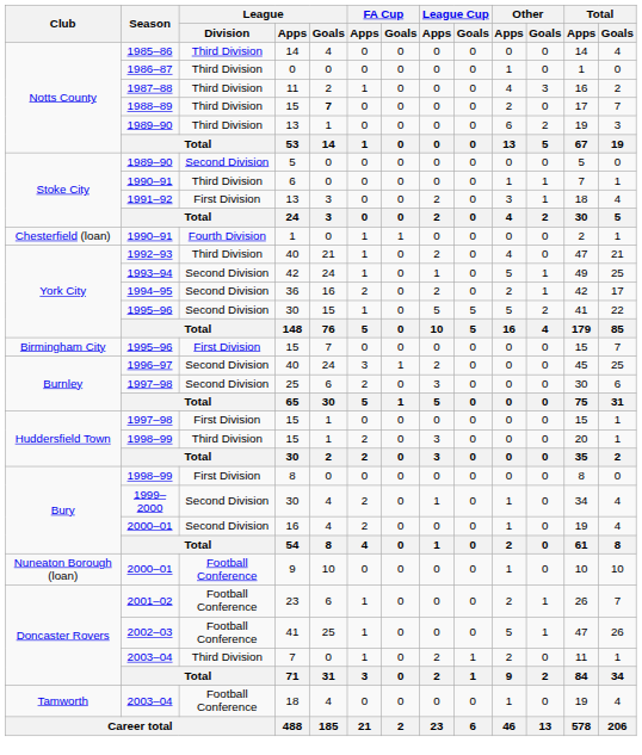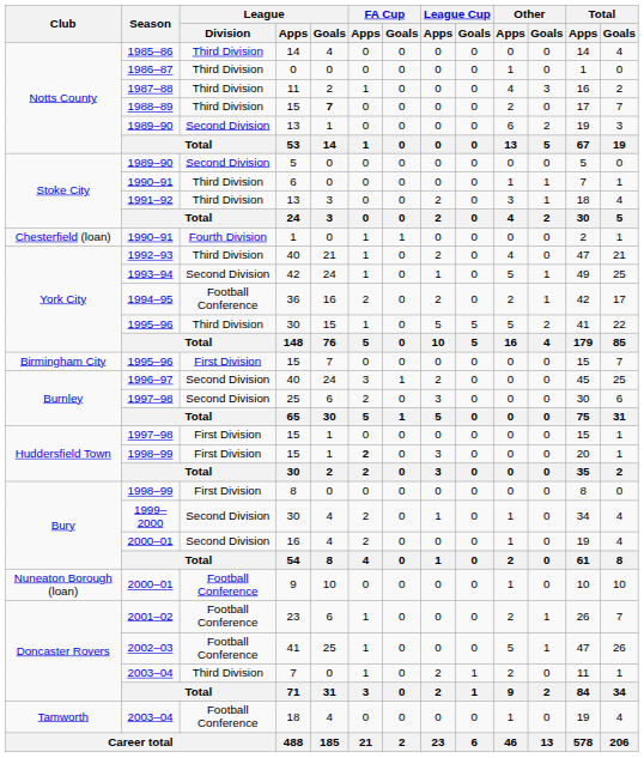 <table class="wikitable" style="text-align:center">
 <tr>
 <th rowspan="2">Club</th>
 <th rowspan="2">Season</th>
 <th colspan="3">League</th>
 <th colspan="2"><a href='#'>FA Cup</a></th>
 <th colspan="2"><a href='#'>League Cup</a></th>
 <th colspan="2">Other</th>
 <th colspan="2">Total</th>
 </tr>
 <tr>
 <th>Division</th>
 <th>Apps</th>
 <th>Goals</th>
 <th>Apps</th>
 <th>Goals</th>
 <th>Apps</th>
 <th>Goals</th>
 <th>Apps</th>
 <th>Goals</th>
 <th>Apps</th>
 <th>Goals</th>
 </tr>
 <tr>
 <td rowspan="6"><a href='#'>Notts County</a></td>
 <td><a href='#'>1985–86</a></td>
 <td><a href='#'>Third Division</a></td>
 <td>14</td>
 <td>4</td>
 <td>0</td>
 <td>0</td>
 <td>0</td>
 <td>0</td>
 <td>0</td>
 <td>0</td>
 <td>14</td>
 <td>4</td>
 </tr>
 <tr>
 <td><a href='#'>1986–87</a></td>
 <td>Third Division</td>
 <td>0</td>
 <td>0</td>
 <td>0</td>
 <td>0</td>
 <td>0</td>
 <td>0</td>
 <td>1</td>
 <td>0</td>
 <td>1</td>
 <td>0</td>
 </tr>
 <tr>
 <td><a href='#'>1987–88</a></td>
 <td>Third Division</td>
 <td>11</td>
 <td>2</td>
 <td>1</td>
 <td>0</td>
 <td>0</td>
 <td>0</td>
 <td>4</td>
 <td>3</td>
 <td>16</td>
 <td>2</td>
 </tr>
 <tr>
 <td><a href='#'>1988–89</a></td>
 <td>Third Division</td>
 <td>15</td>
 <td><strong>7</strong></td>
 <td>0</td>
 <td>0</td>
 <td>0</td>
 <td>0</td>
 <td>2</td>
 <td>0</td>
 <td>17</td>
 <td>7</td>
 </tr>
 <tr>
 <td><a href='#'>1989–90</a></td>
-<td>Third Division</td>
+<td><a href='#'>Second Division</a></td>
 <td>13</td>
 <td>1</td>
 <td>0</td>
 <td>0</td>
 <td>0</td>
 <td>0</td>
 <td>6</td>
 <td>2</td>
 <td>19</td>
 <td>3</td>
 </tr>
 <tr>
 <th colspan="2">Total</th>
 <th>53</th>
 <th>14</th>
 <th>1</th>
 <th>0</th>
 <th>0</th>
 <th>0</th>
 <th>13</th>
 <th>5</th>
 <th>67</th>
 <th>19</th>
 </tr>
 <tr>
 <td rowspan="4"><a href='#'>Stoke City</a></td>
 <td><a href='#'>1989–90</a></td>
 <td><a href='#'>Second Division</a></td>
 <td>5</td>
 <td>0</td>
 <td>0</td>
 <td>0</td>
 <td>0</td>
 <td>0</td>
 <td>0</td>
 <td>0</td>
 <td>5</td>
 <td>0</td>
 </tr>
 <tr>
 <td><a href='#'>1990–91</a></td>
 <td>Third Division</td>
 <td>6</td>
 <td>0</td>
 <td>0</td>
 <td>0</td>
 <td>0</td>
 <td>0</td>
 <td>1</td>
 <td>1</td>
 <td>7</td>
 <td>1</td>
 </tr>
 <tr>
 <td><a href='#'>1991–92</a></td>
-<td>First Division</td>
+<td>Third Division</td>
 <td>13</td>
 <td>3</td>
 <td>0</td>
 <td>0</td>
 <td>2</td>
 <td>0</td>
 <td>3</td>
 <td>1</td>
 <td>18</td>
 <td>4</td>
 </tr>
 <tr>
 <th colspan="2">Total</th>
 <th>24</th>
 <th>3</th>
 <th>0</th>
 <th>0</th>
 <th>2</th>
 <th>0</th>
 <th>4</th>
 <th>2</th>
 <th>30</th>
 <th>5</th>
 </tr>
 <tr>
 <td><a href='#'>Chesterfield</a> (loan)</td>
 <td><a href='#'>1990–91</a></td>
 <td><a href='#'>Fourth Division</a></td>
 <td>1</td>
 <td>0</td>
 <td>1</td>
 <td>1</td>
 <td>0</td>
 <td>0</td>
 <td>0</td>
 <td>0</td>
 <td>2</td>
 <td>1</td>
 </tr>
 <tr>
 <td rowspan="5"><a href='#'>York City</a></td>
 <td><a href='#'>1992–93</a></td>
 <td>Third Division</td>
 <td>40</td>
 <td>21</td>
 <td>1</td>
 <td>0</td>
 <td>2</td>
 <td>0</td>
 <td>4</td>
 <td>0</td>
 <td>47</td>
 <td>21</td>
 </tr>
 <tr>
 <td><a href='#'>1993–94</a></td>
 <td>Second Division</td>
 <td>42</td>
 <td>24</td>
 <td>1</td>
 <td>0</td>
 <td>1</td>
 <td>0</td>
 <td>5</td>
 <td>1</td>
 <td>49</td>
 <td>25</td>
 </tr>
 <tr>
 <td><a href='#'>1994–95</a></td>
-<td>Second Division</td>
+<td>Football Conference</td>
 <td>36</td>
 <td>16</td>
 <td>2</td>
 <td>0</td>
 <td>2</td>
 <td>0</td>
 <td>2</td>
 <td>1</td>
 <td>42</td>
 <td>17</td>
 </tr>
 <tr>
 <td><a href='#'>1995–96</a></td>
-<td>Second Division</td>
+<td>Third Division</td>
 <td>30</td>
 <td>15</td>
 <td>1</td>
 <td>0</td>
 <td>5</td>
 <td>5</td>
 <td>5</td>
 <td>2</td>
 <td>41</td>
 <td>22</td>
 </tr>
 <tr>
 <th colspan="2">Total</th>
 <th>148</th>
 <th>76</th>
 <th>5</th>
 <th>0</th>
 <th>10</th>
 <th>5</th>
 <th>16</th>
 <th>4</th>
 <th>179</th>
 <th>85</th>
 </tr>
 <tr>
 <td><a href='#'>Birmingham City</a></td>
 <td><a href='#'>1995–96</a></td>
 <td><a href='#'>First Division</a></td>
 <td>15</td>
 <td>7</td>
 <td>0</td>
 <td>0</td>
 <td>0</td>
 <td>0</td>
 <td>0</td>
 <td>0</td>
 <td>15</td>
 <td>7</td>
 </tr>
 <tr>
 <td rowspan="3"><a href='#'>Burnley</a></td>
 <td><a href='#'>1996–97</a></td>
 <td>Second Division</td>
 <td>40</td>
 <td>24</td>
 <td>3</td>
 <td>1</td>
 <td>2</td>
 <td>0</td>
 <td>0</td>
 <td>0</td>
 <td>45</td>
 <td>25</td>
 </tr>
 <tr>
 <td><a href='#'>1997–98</a></td>
 <td>Second Division</td>
 <td>25</td>
 <td>6</td>
 <td>2</td>
 <td>0</td>
 <td>3</td>
 <td>0</td>
 <td>0</td>
 <td>0</td>
 <td>30</td>
 <td>6</td>
 </tr>
 <tr>
 <th colspan="2">Total</th>
 <th>65</th>
 <th>30</th>
 <th>5</th>
 <th>1</th>
 <th>5</th>
 <th>0</th>
 <th>0</th>
 <th>0</th>
 <th>75</th>
 <th>31</th>
 </tr>
 <tr>
 <td rowspan="3"><a href='#'>Huddersfield Town</a></td>
 <td><a href='#'>1997–98</a></td>
 <td>First Division</td>
 <td>15</td>
 <td>1</td>
 <td>0</td>
 <td>0</td>
 <td>0</td>
 <td>0</td>
 <td>0</td>
 <td>0</td>
 <td>15</td>
 <td>1</td>
 </tr>
 <tr>
 <td><a href='#'>1998–99</a></td>
-<td>Third Division</td>
+<td>First Division</td>
 <td>15</td>
 <td>1</td>
-<td>2</td>
+<td><strong>2</strong></td>
 <td>0</td>
 <td>3</td>
 <td>0</td>
 <td>0</td>
 <td>0</td>
 <td>20</td>
 <td>1</td>
 </tr>
 <tr>
 <th colspan="2">Total</th>
 <th>30</th>
 <th>2</th>
 <th>2</th>
 <th>0</th>
 <th>3</th>
 <th>0</th>
 <th>0</th>
 <th>0</th>
 <th>35</th>
 <th>2</th>
 </tr>
 <tr>
 <td rowspan="4"><a href='#'>Bury</a></td>
 <td><a href='#'>1998–99</a></td>
 <td>First Division</td>
 <td>8</td>
 <td>0</td>
 <td>0</td>
 <td>0</td>
 <td>0</td>
 <td>0</td>
 <td>0</td>
 <td>0</td>
 <td>8</td>
 <td>0</td>
 </tr>
 <tr>
 <td><a href='#'>1999–2000</a></td>
 <td>Second Division</td>
 <td>30</td>
 <td>4</td>
 <td>2</td>
 <td>0</td>
 <td>1</td>
 <td>0</td>
 <td>1</td>
 <td>0</td>
 <td>34</td>
 <td>4</td>
 </tr>
 <tr>
 <td><a href='#'>2000–01</a></td>
 <td>Second Division</td>
 <td>16</td>
 <td>4</td>
 <td>2</td>
 <td>0</td>
 <td>0</td>
 <td>0</td>
 <td>1</td>
 <td>0</td>
 <td>19</td>
 <td>4</td>
 </tr>
 <tr>
 <th colspan="2">Total</th>
 <th>54</th>
 <th>8</th>
 <th>4</th>
 <th>0</th>
 <th>1</th>
 <th>0</th>
 <th>2</th>
 <th>0</th>
 <th>61</th>
 <th>8</th>
 </tr>
 <tr>
 <td><a href='#'>Nuneaton Borough</a> (loan)</td>
 <td><a href='#'>2000–01</a></td>
 <td><a href='#'>Football Conference</a></td>
 <td>9</td>
 <td>10</td>
 <td>0</td>
 <td>0</td>
 <td>0</td>
 <td>0</td>
 <td>1</td>
 <td>0</td>
 <td>10</td>
 <td>10</td>
 </tr>
 <tr>
 <td rowspan="4"><a href='#'>Doncaster Rovers</a></td>
 <td><a href='#'>2001–02</a></td>
 <td>Football Conference</td>
 <td>23</td>
 <td>6</td>
 <td>1</td>
 <td>0</td>
 <td>0</td>
 <td>0</td>
 <td>2</td>
 <td>1</td>
 <td>26</td>
 <td>7</td>
 </tr>
 <tr>
 <td><a href='#'>2002–03</a></td>
 <td>Football Conference</td>
 <td>41</td>
 <td>25</td>
 <td>1</td>
 <td>0</td>
 <td>0</td>
 <td>0</td>
 <td>5</td>
 <td>1</td>
 <td>47</td>
 <td>26</td>
 </tr>
 <tr>
 <td><a href='#'>2003–04</a></td>
 <td>Third Division</td>
 <td>7</td>
 <td>0</td>
 <td>1</td>
 <td>0</td>
 <td>2</td>
 <td>1</td>
 <td>2</td>
 <td>0</td>
 <td>11</td>
 <td>1</td>
 </tr>
 <tr>
 <th colspan="2">Total</th>
 <th>71</th>
 <th>31</th>
 <th>3</th>
 <th>0</th>
 <th>2</th>
 <th>1</th>
 <th>9</th>
 <th>2</th>
 <th>84</th>
 <th>34</th>
 </tr>
 <tr>
 <td><a href='#'>Tamworth</a></td>
 <td><a href='#'>2003–04</a></td>
 <td>Football Conference</td>
 <td>18</td>
 <td>4</td>
 <td>0</td>
 <td>0</td>
 <td>0</td>
 <td>0</td>
 <td>1</td>
 <td>0</td>
 <td>19</td>
 <td>4</td>
 </tr>
 <tr>
 <th colspan="3">Career total</th>
 <th>488</th>
 <th>185</th>
 <th>21</th>
 <th>2</th>
 <th>23</th>
 <th>6</th>
 <th>46</th>
 <th>13</th>
 <th>578</th>
 <th>206</th>
 </tr>
 </table>
